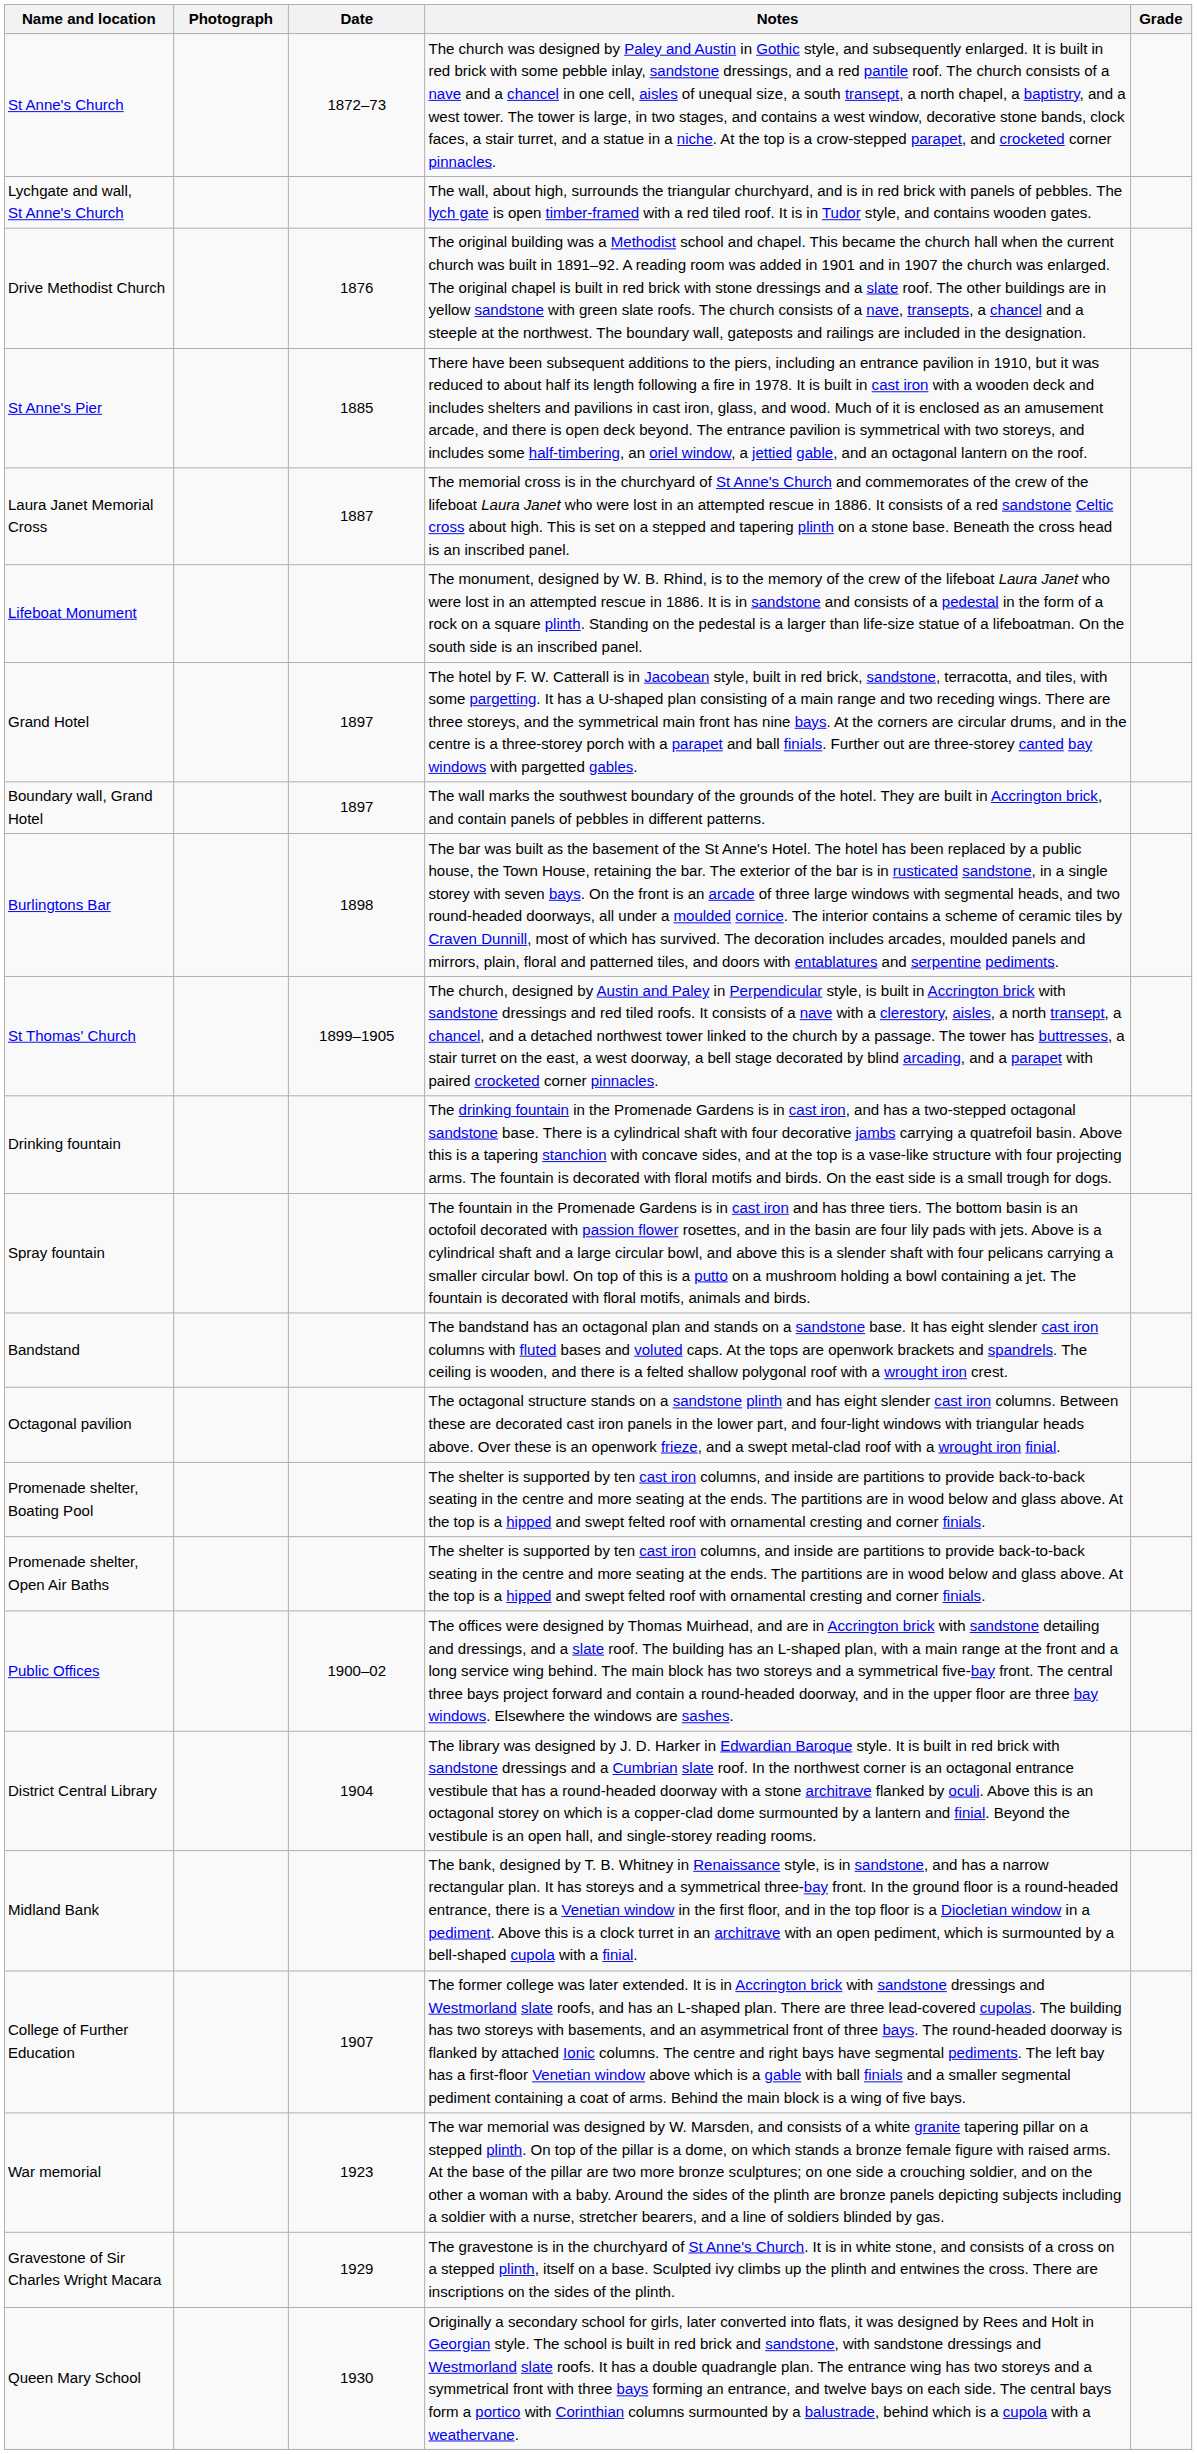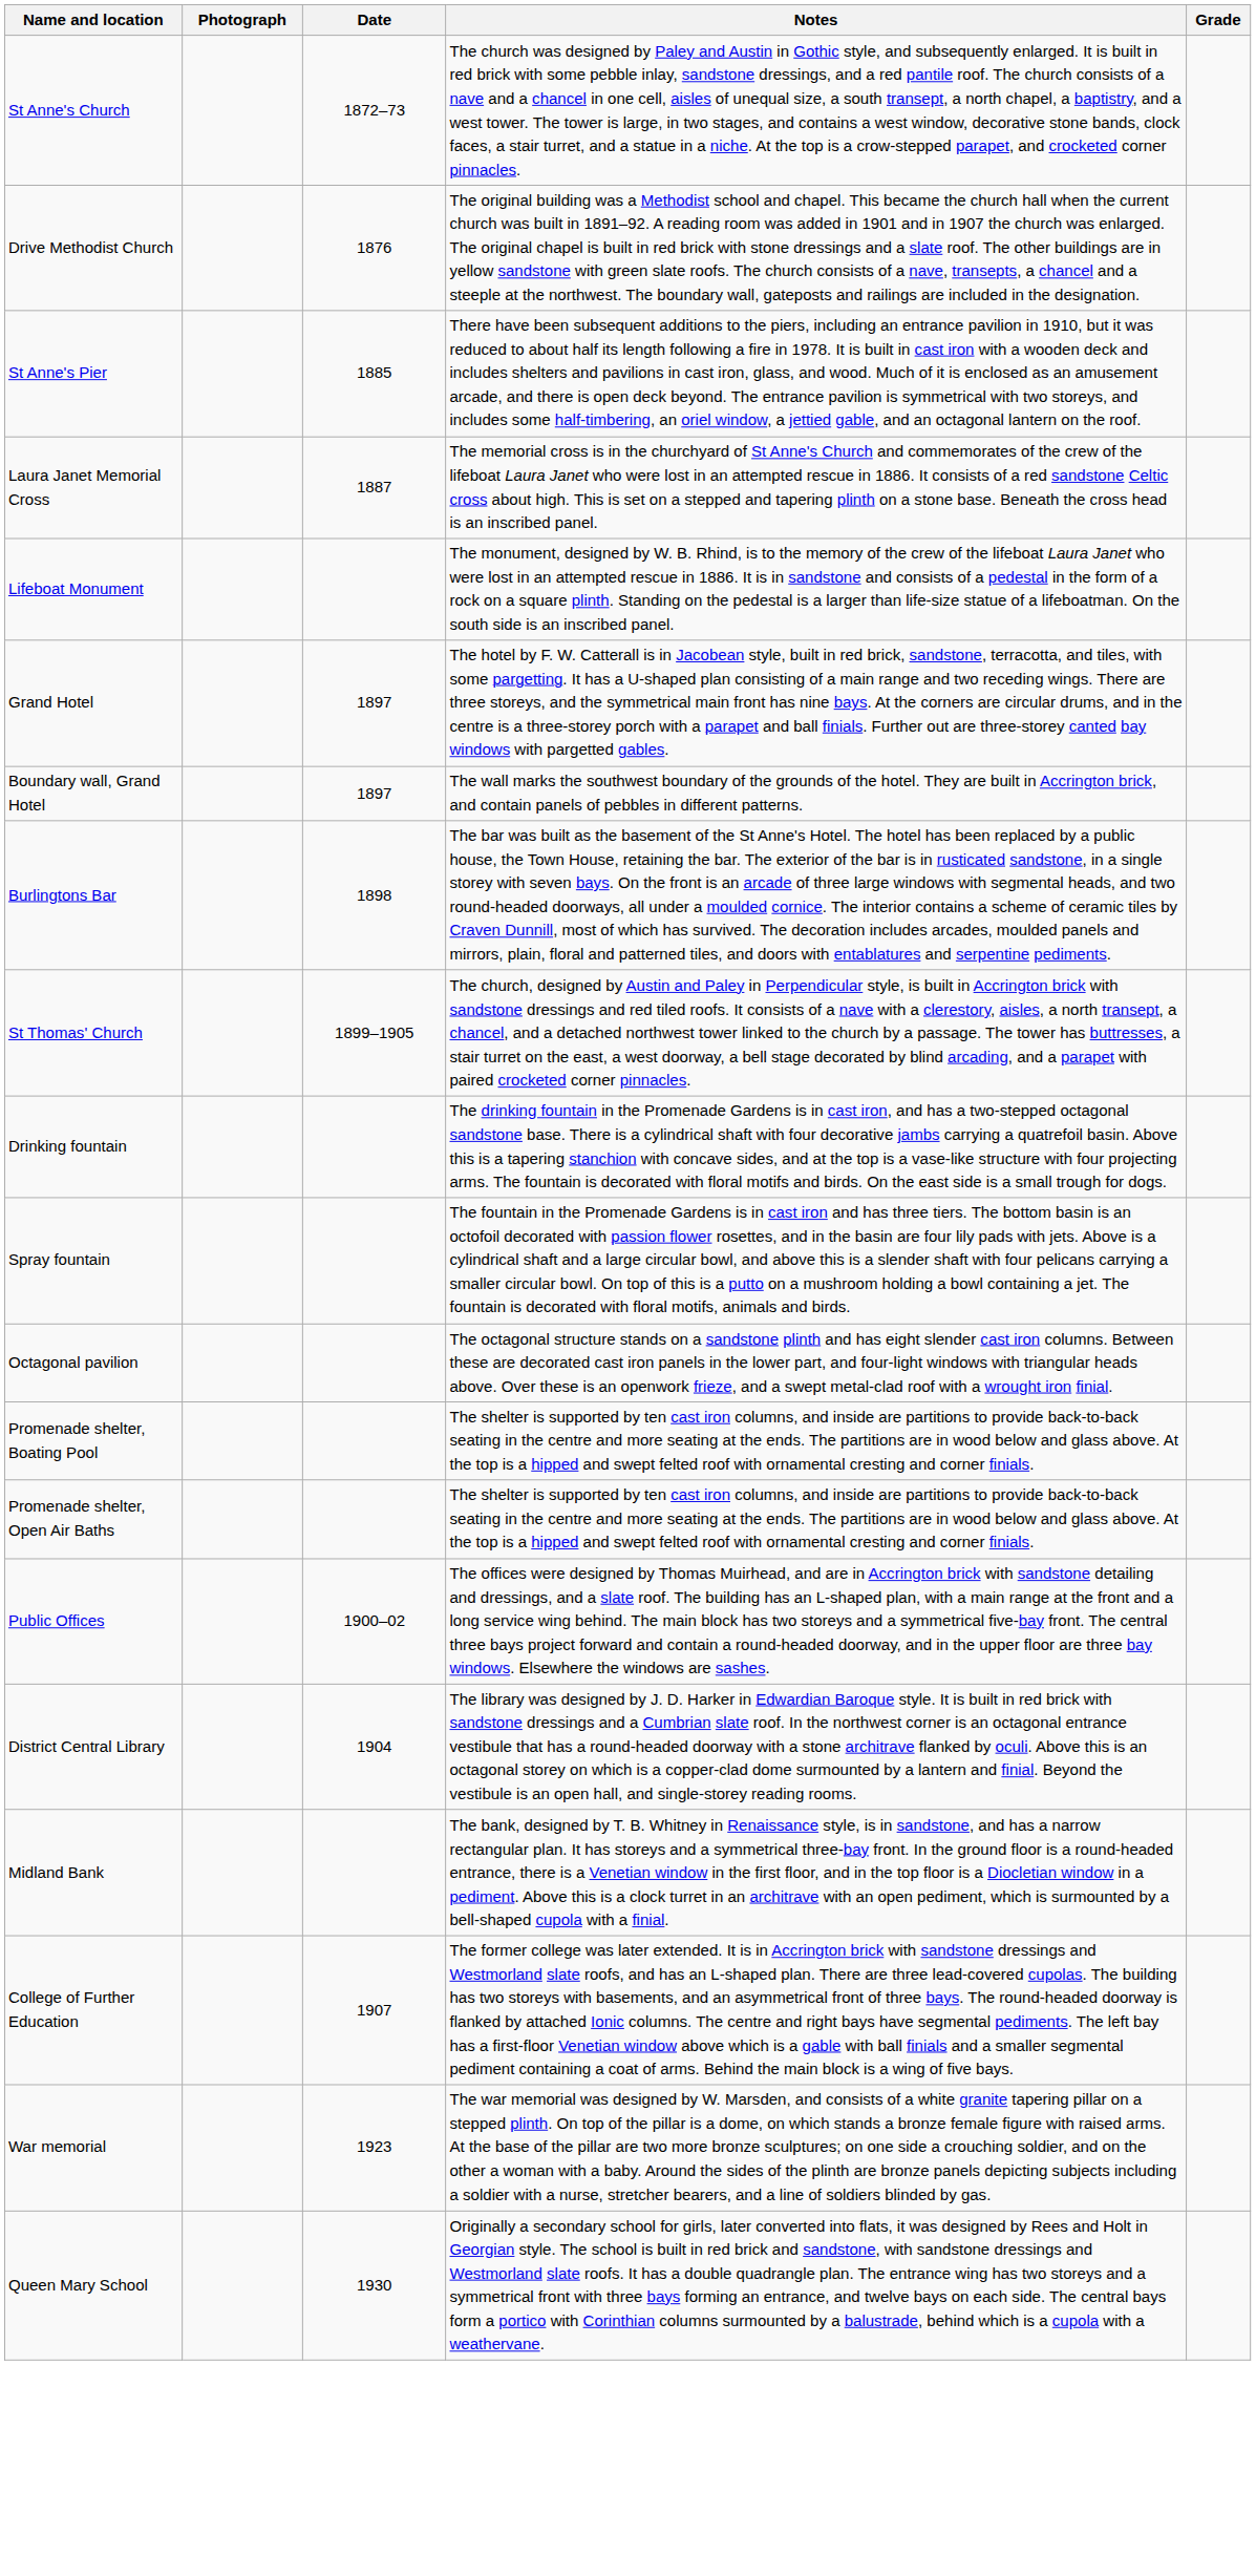 <table class="wikitable sortable plainrowheaders" style="width:100%; border:0; text-align:left; line-height:150%;">
 <tr>
 <th scope="col"  style="width:150px">Name and location</th>
 <th scope="col"  style="width:100px" class="unsortable">Photograph</th>
 <th scope="col"  style="width:120px">Date</th>
 <th scope="col"  style="width:650px" class="unsortable">Notes</th>
 <th scope="col"  style="width:50px">Grade</th>
 </tr>
 <tr>
 <td><a href='#'>St Anne's Church</a><br><small></small></td>
 <td></td>
 <td align="center">1872–73</td>
 <td>The church was designed by <a href='#'>Paley and Austin</a> in <a href='#'>Gothic</a> style, and subsequently enlarged.  It is built in red brick with some pebble inlay, <a href='#'>sandstone</a> dressings, and a red <a href='#'>pantile</a> roof.  The church consists of a <a href='#'>nave</a> and a <a href='#'>chancel</a> in one cell, <a href='#'>aisles</a> of unequal size, a south <a href='#'>transept</a>, a north chapel, a <a href='#'>baptistry</a>, and a west tower.  The tower is large, in two stages, and contains a west window, decorative stone bands, clock faces, a stair turret, and a statue in a <a href='#'>niche</a>.  At the top is a crow-stepped <a href='#'>parapet</a>, and <a href='#'>crocketed</a> corner <a href='#'>pinnacles</a>.</td>
-<td align="center" ></td>
-</tr>
-<tr>
-<td>Lychgate and wall,<br><a href='#'>St Anne's Church</a><br><small></small></td>
-<td></td>
-<td align="center"></td>
-<td>The wall, about  high,  surrounds the triangular churchyard, and is in red brick with panels of pebbles.  The <a href='#'>lych gate</a> is open <a href='#'>timber-framed</a> with a red tiled roof.  It is in <a href='#'>Tudor</a> style, and contains wooden gates.</td>
 <td align="center" ></td>
 </tr>
 <tr>
 <td>Drive Methodist Church<br><small></small></td>
 <td></td>
 <td align="center">1876</td>
 <td>The original building was a <a href='#'>Methodist</a> school and chapel.  This became the church hall when the current church was built in 1891–92.  A reading room was added in 1901 and in 1907 the church was enlarged.  The original chapel is built in red brick with stone dressings and a <a href='#'>slate</a> roof.  The other buildings are in yellow <a href='#'>sandstone</a> with green slate roofs.  The church consists of a <a href='#'>nave</a>, <a href='#'>transepts</a>, a <a href='#'>chancel</a> and a steeple at the northwest.  The boundary wall, gateposts and railings are included in the designation.</td>
 <td align="center" ></td>
 </tr>
 <tr>
 <td><a href='#'>St Anne's Pier</a><br><small></small></td>
 <td></td>
 <td align="center">1885</td>
 <td>There have been subsequent additions to the piers, including an entrance pavilion in 1910, but it was reduced to about half its length following a fire in 1978.  It is built in <a href='#'>cast iron</a> with a wooden deck and includes shelters and pavilions in cast iron, glass, and wood.  Much of it is enclosed as an amusement arcade, and there is open deck beyond.  The entrance pavilion is symmetrical with two storeys, and includes some <a href='#'>half-timbering</a>, an <a href='#'>oriel window</a>, a <a href='#'>jettied</a> <a href='#'>gable</a>, and an octagonal lantern on the roof.</td>
 <td align="center" ></td>
 </tr>
 <tr>
 <td>Laura Janet Memorial Cross<br><small></small></td>
 <td></td>
 <td align="center">1887</td>
 <td>The memorial cross is in the churchyard of <a href='#'>St Anne's Church</a> and commemorates of the crew of the lifeboat <em>Laura Janet</em> who were lost in an attempted rescue in 1886.  It consists of a red <a href='#'>sandstone</a> <a href='#'>Celtic cross</a> about  high.  This is set on a stepped and tapering <a href='#'>plinth</a> on a stone base.  Beneath the cross head is an inscribed panel.</td>
 <td align="center" ></td>
 </tr>
 <tr>
 <td><a href='#'>Lifeboat Monument</a><br><small></small></td>
 <td></td>
 <td align="center"></td>
 <td>The monument, designed by W. B. Rhind, is to the memory of the crew of the lifeboat <em>Laura Janet</em> who were lost in an attempted rescue in 1886. It is in <a href='#'>sandstone</a> and consists of a <a href='#'>pedestal</a> in the form of a rock on a square <a href='#'>plinth</a>.  Standing on the pedestal is a larger than life-size statue of a lifeboatman.  On the south side is an inscribed panel.</td>
 <td align="center" ></td>
 </tr>
 <tr>
 <td>Grand Hotel<br><small></small></td>
 <td></td>
 <td align="center">1897</td>
 <td>The hotel by F. W. Catterall is in <a href='#'>Jacobean</a> style, built in red brick, <a href='#'>sandstone</a>, terracotta, and tiles, with some <a href='#'>pargetting</a>.  It has a U-shaped plan consisting of a main range and two receding wings.  There are three storeys, and the symmetrical main front has nine <a href='#'>bays</a>.  At the corners are circular drums, and in the centre is a three-storey porch with a <a href='#'>parapet</a> and ball <a href='#'>finials</a>.  Further out are three-storey <a href='#'>canted</a> <a href='#'>bay windows</a> with pargetted <a href='#'>gables</a>.</td>
 <td align="center" ></td>
 </tr>
 <tr>
 <td>Boundary wall, Grand Hotel<br><small></small></td>
 <td></td>
 <td align="center">1897</td>
 <td>The wall marks the southwest boundary of the grounds of the hotel.  They are built in <a href='#'>Accrington brick</a>, and contain panels of pebbles in different patterns.</td>
 <td align="center" ></td>
 </tr>
 <tr>
 <td><a href='#'>Burlingtons Bar</a><br><small></small></td>
 <td></td>
 <td align="center">1898</td>
 <td>The bar was built as the basement of the St Anne's Hotel.  The hotel has been replaced by a public house, the Town House, retaining the bar.  The exterior of the bar is in <a href='#'>rusticated</a> <a href='#'>sandstone</a>, in a single storey with seven <a href='#'>bays</a>.  On the front is an <a href='#'>arcade</a> of three large windows with segmental heads, and two round-headed doorways, all under a <a href='#'>moulded</a> <a href='#'>cornice</a>.  The interior contains a scheme of ceramic tiles by <a href='#'>Craven Dunnill</a>, most of which has survived.  The decoration includes arcades, moulded panels and mirrors, plain, floral and patterned tiles, and doors with <a href='#'>entablatures</a> and <a href='#'>serpentine</a> <a href='#'>pediments</a>.</td>
 <td align="center" ></td>
 </tr>
 <tr>
 <td><a href='#'>St Thomas' Church</a><br><small></small></td>
 <td></td>
 <td align="center">1899–1905</td>
 <td>The church, designed by <a href='#'>Austin and Paley</a> in <a href='#'>Perpendicular</a> style, is built in <a href='#'>Accrington brick</a> with <a href='#'>sandstone</a> dressings and red tiled roofs.  It consists of a <a href='#'>nave</a> with a <a href='#'>clerestory</a>, <a href='#'>aisles</a>, a north <a href='#'>transept</a>, a <a href='#'>chancel</a>, and a detached northwest tower linked to the church by a passage.  The tower has <a href='#'>buttresses</a>, a stair turret on the east, a west doorway, a bell stage decorated by blind <a href='#'>arcading</a>, and a <a href='#'>parapet</a> with paired <a href='#'>crocketed</a> corner <a href='#'>pinnacles</a>.</td>
 <td align="center" ></td>
 </tr>
 <tr>
 <td>Drinking fountain<br><small></small></td>
 <td></td>
 <td align="center"></td>
 <td>The <a href='#'>drinking fountain</a> in the Promenade Gardens is in <a href='#'>cast iron</a>, and has a two-stepped octagonal <a href='#'>sandstone</a> base.  There is a cylindrical shaft with four decorative <a href='#'>jambs</a> carrying a quatrefoil basin.  Above this is a tapering <a href='#'>stanchion</a> with concave sides, and at the top is a vase-like structure with four projecting arms.  The fountain is decorated with floral motifs and birds.  On the east side is a small trough for dogs.</td>
 <td align="center" ></td>
 </tr>
 <tr>
 <td>Spray fountain<br><small></small></td>
 <td></td>
 <td align="center"></td>
 <td>The fountain in the Promenade Gardens is in <a href='#'>cast iron</a> and has three tiers.  The bottom basin is an octofoil decorated with <a href='#'>passion flower</a> rosettes, and in the basin are four lily pads with jets.  Above is a cylindrical shaft and a large circular bowl, and above this is a slender shaft with four pelicans carrying  a smaller circular bowl.  On top of this is a <a href='#'>putto</a> on a mushroom holding a bowl containing a jet.  The fountain is decorated with floral motifs, animals and birds.</td>
 <td align="center" ></td>
 </tr>
 <tr>
-<td>Bandstand<br><small></small></td>
-<td></td>
-<td align="center"></td>
-<td>The bandstand has an octagonal plan and stands on a <a href='#'>sandstone</a> base.  It has eight slender <a href='#'>cast iron</a> columns with <a href='#'>fluted</a> bases and <a href='#'>voluted</a> caps.  At the tops are openwork brackets and <a href='#'>spandrels</a>.  The ceiling is wooden, and there is a felted shallow polygonal roof with a <a href='#'>wrought iron</a> crest.</td>
-<td align="center" ></td>
-</tr>
-<tr>
 <td>Octagonal pavilion<br><small></small></td>
 <td></td>
 <td align="center"></td>
 <td>The octagonal structure stands on a <a href='#'>sandstone</a> <a href='#'>plinth</a> and has eight slender <a href='#'>cast iron</a> columns.  Between these are decorated cast iron panels in the lower part, and four-light windows with triangular heads above.  Over these is an openwork <a href='#'>frieze</a>, and a swept metal-clad roof with a <a href='#'>wrought iron</a> <a href='#'>finial</a>.</td>
 <td align="center" ></td>
 </tr>
 <tr>
 <td>Promenade shelter,<br>Boating Pool<br><small></small></td>
 <td></td>
 <td align="center"></td>
 <td>The shelter is supported by ten <a href='#'>cast iron</a> columns, and inside are partitions to provide back-to-back seating in the centre and more seating at the ends.  The partitions are in wood below and glass above.  At the top is a <a href='#'>hipped</a> and swept felted roof with ornamental cresting and corner <a href='#'>finials</a>.</td>
 <td align="center" ></td>
 </tr>
 <tr>
 <td>Promenade shelter,<br>Open Air Baths<br><small></small></td>
 <td></td>
 <td align="center"></td>
 <td>The shelter is supported by ten <a href='#'>cast iron</a> columns, and inside are partitions to provide back-to-back seating in the centre and more seating at the ends.  The partitions are in wood below and glass above.  At the top is a <a href='#'>hipped</a> and swept felted roof with ornamental cresting and corner <a href='#'>finials</a>.</td>
 <td align="center" ></td>
 </tr>
 <tr>
 <td><a href='#'>Public Offices</a><br><small></small></td>
 <td></td>
 <td align="center">1900–02</td>
 <td>The offices were designed by Thomas Muirhead, and are in <a href='#'>Accrington brick</a> with <a href='#'>sandstone</a> detailing and dressings, and a <a href='#'>slate</a> roof.  The building has an L-shaped plan, with a main range at the front and a long service wing behind.  The main block has two storeys and a symmetrical five-<a href='#'>bay</a> front.  The central three bays project forward and contain a round-headed doorway, and in the upper floor are three <a href='#'>bay windows</a>.  Elsewhere the windows are <a href='#'>sashes</a>.</td>
 <td align="center" ></td>
 </tr>
 <tr>
 <td>District Central Library<br><small></small></td>
 <td></td>
 <td align="center">1904</td>
 <td>The library was designed by J. D. Harker in <a href='#'>Edwardian Baroque</a> style.  It is built in red brick with <a href='#'>sandstone</a> dressings and a <a href='#'>Cumbrian</a> <a href='#'>slate</a> roof.  In the northwest corner is an octagonal entrance vestibule that has a round-headed doorway with a stone <a href='#'>architrave</a> flanked by <a href='#'>oculi</a>.  Above this is an octagonal storey on which is a copper-clad dome surmounted by a lantern and <a href='#'>finial</a>.  Beyond the vestibule is an open hall, and single-storey reading rooms.</td>
 <td align="center" ></td>
 </tr>
 <tr>
 <td>Midland Bank<br><small></small></td>
 <td></td>
 <td align="center"></td>
 <td>The bank, designed by T. B. Whitney in <a href='#'>Renaissance</a> style, is in <a href='#'>sandstone</a>, and has a narrow rectangular plan.  It has  storeys and a symmetrical three-<a href='#'>bay</a> front.  In the ground floor is a round-headed entrance, there is a <a href='#'>Venetian window</a> in the first floor, and in the top floor is a <a href='#'>Diocletian window</a> in a <a href='#'>pediment</a>.  Above this is a clock turret in an <a href='#'>architrave</a> with an open pediment, which is surmounted by a bell-shaped <a href='#'>cupola</a> with a <a href='#'>finial</a>.</td>
 <td align="center" ></td>
 </tr>
 <tr>
 <td>College of Further Education<br><small></small></td>
 <td></td>
 <td align="center">1907</td>
 <td>The former college was later extended.  It is in <a href='#'>Accrington brick</a> with <a href='#'>sandstone</a> dressings and <a href='#'>Westmorland</a> <a href='#'>slate</a> roofs, and has an L-shaped plan.  There are three lead-covered <a href='#'>cupolas</a>.  The building has two storeys with basements, and an asymmetrical front of three <a href='#'>bays</a>.  The round-headed doorway is flanked by attached <a href='#'>Ionic</a> columns.  The centre and right bays have segmental <a href='#'>pediments</a>.  The left bay has a first-floor <a href='#'>Venetian window</a> above which is a <a href='#'>gable</a> with ball <a href='#'>finials</a> and a smaller segmental pediment containing a coat of arms.  Behind the main block is a wing of five bays.</td>
 <td align="center" ></td>
 </tr>
 <tr>
 <td>War memorial<br><small></small></td>
 <td></td>
 <td align="center">1923</td>
 <td>The war memorial was designed by W. Marsden, and consists of a white <a href='#'>granite</a> tapering pillar on a stepped <a href='#'>plinth</a>.  On top of the pillar is a dome, on which stands a bronze female figure with raised arms.  At the base of the pillar are two more bronze sculptures; on one side a crouching soldier, and on the other a woman with a baby.  Around the sides of the plinth are bronze panels depicting subjects including a soldier with a nurse, stretcher bearers, and a line of soldiers blinded by gas.</td>
 <td align="center" ></td>
 </tr>
 <tr>
-<td>Gravestone of Sir Charles Wright Macara<br><small></small></td>
-<td></td>
-<td align="center">1929</td>
-<td>The gravestone is in the churchyard of <a href='#'>St Anne's Church</a>.  It is in white stone, and consists of a cross on a stepped <a href='#'>plinth</a>, itself on a base.  Sculpted ivy climbs up the plinth and entwines the cross.  There are inscriptions on the sides of the plinth.</td>
-<td align="center" ></td>
-</tr>
-<tr>
 <td>Queen Mary School<br><small></small></td>
 <td></td>
 <td align="center">1930</td>
 <td>Originally a secondary school for girls, later converted into flats, it was designed by Rees and Holt in <a href='#'>Georgian</a> style. The school is built in red brick and <a href='#'>sandstone</a>, with sandstone dressings and <a href='#'>Westmorland</a> <a href='#'>slate</a> roofs.  It has a double quadrangle plan.  The entrance wing has two storeys and a symmetrical front with three <a href='#'>bays</a> forming an entrance, and twelve bays on each side.  The central bays form a <a href='#'>portico</a> with <a href='#'>Corinthian</a> columns surmounted by a <a href='#'>balustrade</a>, behind which is a <a href='#'>cupola</a> with a <a href='#'>weathervane</a>.</td>
 <td align="center" ></td>
 </tr>
 <tr>
 </tr>
 </table>
